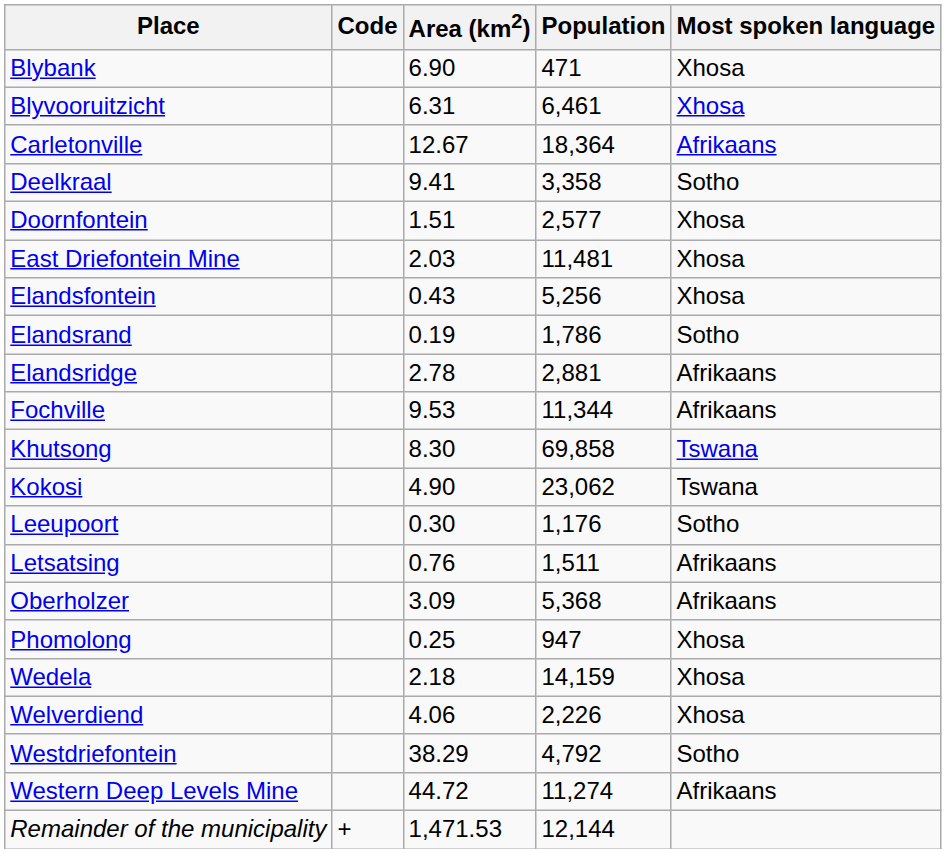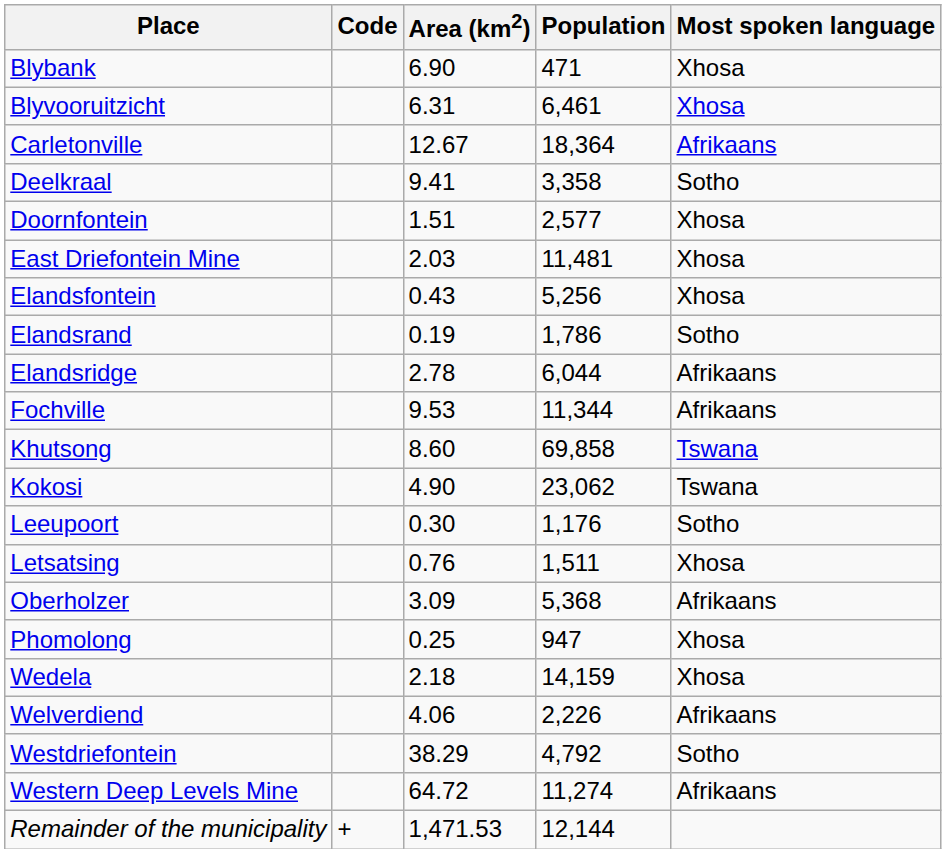 <table class="wikitable sortable">
 <tr>
 <th>Place</th>
 <th>Code</th>
 <th>Area (km<sup>2</sup>)</th>
 <th>Population</th>
 <th>Most spoken language</th>
 </tr>
 <tr>
 <td><a href='#'>Blybank</a></td>
 <td></td>
 <td>6.90</td>
 <td>471</td>
 <td>Xhosa</td>
 </tr>
 <tr>
 <td><a href='#'>Blyvooruitzicht</a></td>
 <td></td>
 <td>6.31</td>
 <td>6,461</td>
 <td><a href='#'>Xhosa</a></td>
 </tr>
 <tr>
 <td><a href='#'>Carletonville</a></td>
 <td></td>
 <td>12.67</td>
 <td>18,364</td>
 <td><a href='#'>Afrikaans</a></td>
 </tr>
 <tr>
 <td><a href='#'>Deelkraal</a></td>
 <td></td>
 <td>9.41</td>
 <td>3,358</td>
 <td>Sotho</td>
 </tr>
 <tr>
 <td><a href='#'>Doornfontein</a></td>
 <td></td>
 <td>1.51</td>
 <td>2,577</td>
 <td>Xhosa</td>
 </tr>
 <tr>
 <td><a href='#'>East Driefontein Mine</a></td>
 <td></td>
 <td>2.03</td>
 <td>11,481</td>
 <td>Xhosa</td>
 </tr>
 <tr>
 <td><a href='#'>Elandsfontein</a></td>
 <td></td>
 <td>0.43</td>
 <td>5,256</td>
 <td>Xhosa</td>
 </tr>
 <tr>
 <td><a href='#'>Elandsrand</a></td>
 <td></td>
 <td>0.19</td>
 <td>1,786</td>
 <td>Sotho</td>
 </tr>
 <tr>
 <td><a href='#'>Elandsridge</a></td>
 <td></td>
 <td>2.78</td>
-<td>2,881</td>
+<td>6,044</td>
 <td>Afrikaans</td>
 </tr>
 <tr>
 <td><a href='#'>Fochville</a></td>
 <td></td>
 <td>9.53</td>
 <td>11,344</td>
 <td>Afrikaans</td>
 </tr>
 <tr>
 <td><a href='#'>Khutsong</a></td>
 <td></td>
-<td>8.30</td>
+<td>8.60</td>
 <td>69,858</td>
 <td><a href='#'>Tswana</a></td>
 </tr>
 <tr>
 <td><a href='#'>Kokosi</a></td>
 <td></td>
 <td>4.90</td>
 <td>23,062</td>
 <td>Tswana</td>
 </tr>
 <tr>
 <td><a href='#'>Leeupoort</a></td>
 <td></td>
 <td>0.30</td>
 <td>1,176</td>
 <td>Sotho</td>
 </tr>
 <tr>
 <td><a href='#'>Letsatsing</a></td>
 <td></td>
 <td>0.76</td>
 <td>1,511</td>
-<td>Afrikaans</td>
+<td>Xhosa</td>
 </tr>
 <tr>
 <td><a href='#'>Oberholzer</a></td>
 <td></td>
 <td>3.09</td>
 <td>5,368</td>
 <td>Afrikaans</td>
 </tr>
 <tr>
 <td><a href='#'>Phomolong</a></td>
 <td></td>
 <td>0.25</td>
 <td>947</td>
 <td>Xhosa</td>
 </tr>
 <tr>
 <td><a href='#'>Wedela</a></td>
 <td></td>
 <td>2.18</td>
 <td>14,159</td>
 <td>Xhosa</td>
 </tr>
 <tr>
 <td><a href='#'>Welverdiend</a></td>
 <td></td>
 <td>4.06</td>
 <td>2,226</td>
-<td>Xhosa</td>
+<td>Afrikaans</td>
 </tr>
 <tr>
 <td><a href='#'>Westdriefontein</a></td>
 <td></td>
 <td>38.29</td>
 <td>4,792</td>
 <td>Sotho</td>
 </tr>
 <tr>
 <td><a href='#'>Western Deep Levels Mine</a></td>
 <td></td>
-<td>44.72</td>
+<td>64.72</td>
 <td>11,274</td>
 <td>Afrikaans</td>
 </tr>
 <tr>
 <td><em>Remainder of the municipality</em></td>
 <td> + </td>
 <td>1,471.53</td>
 <td>12,144</td>
 <td></td>
 </tr>
 </table>
